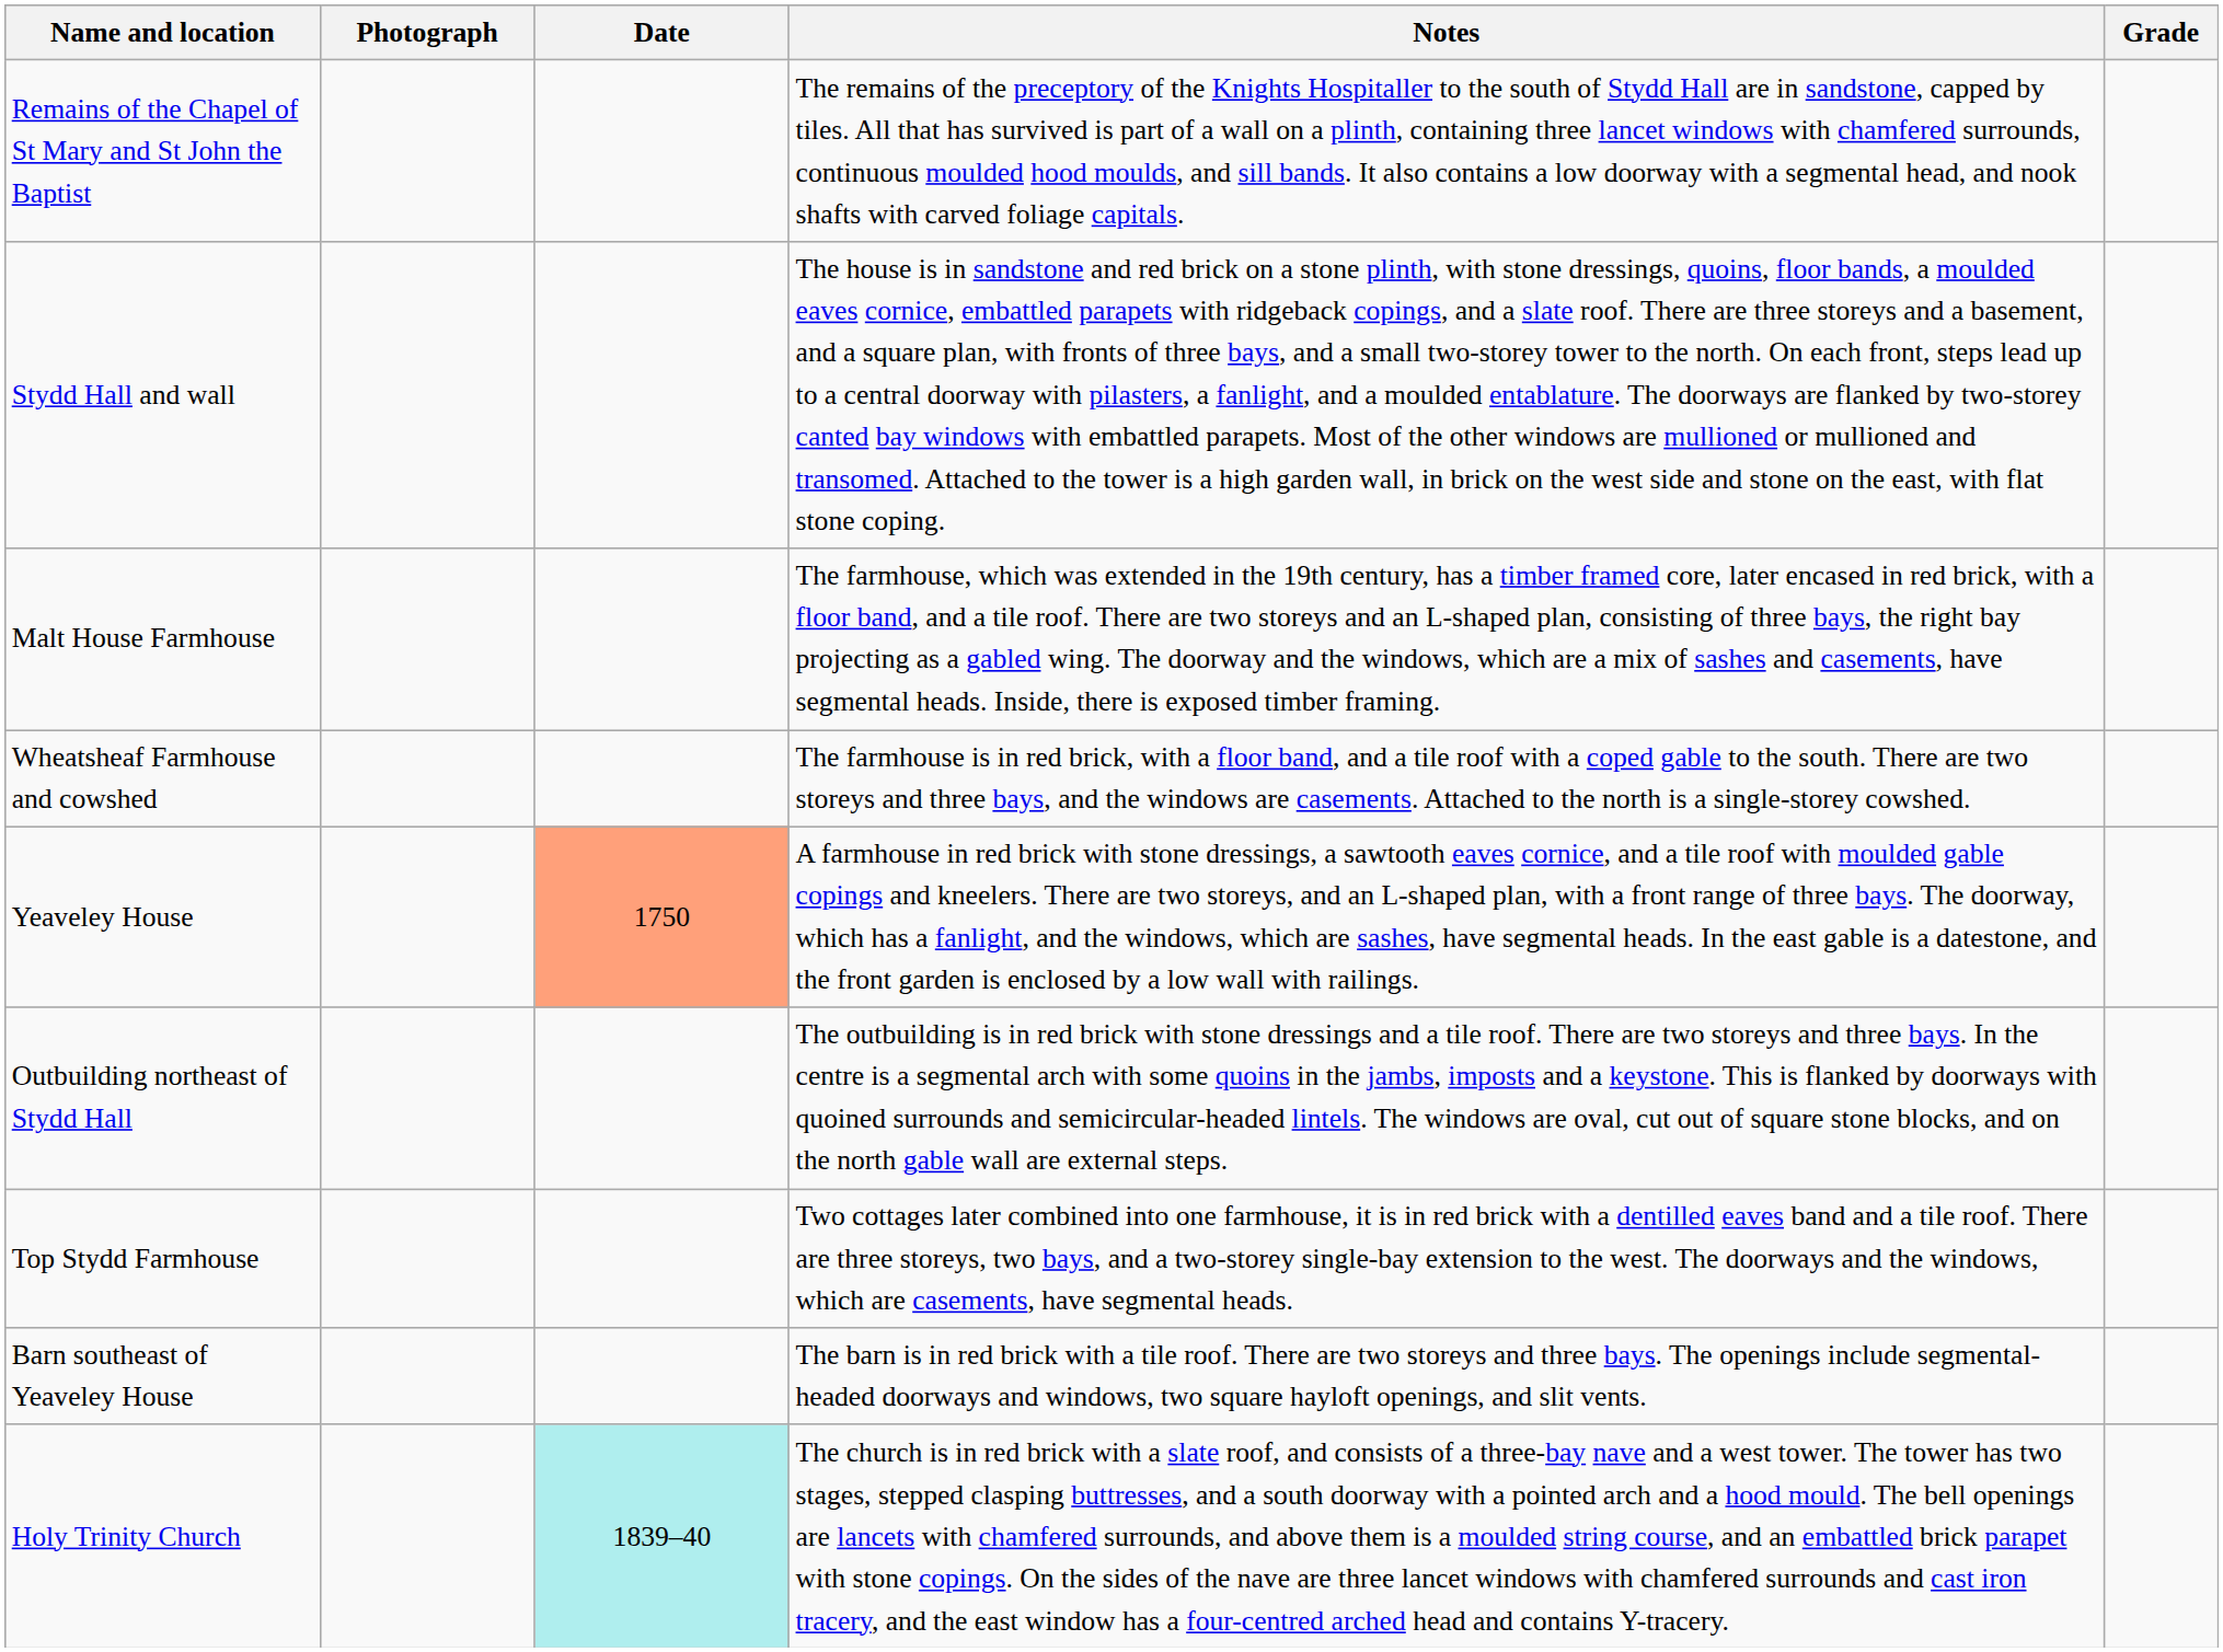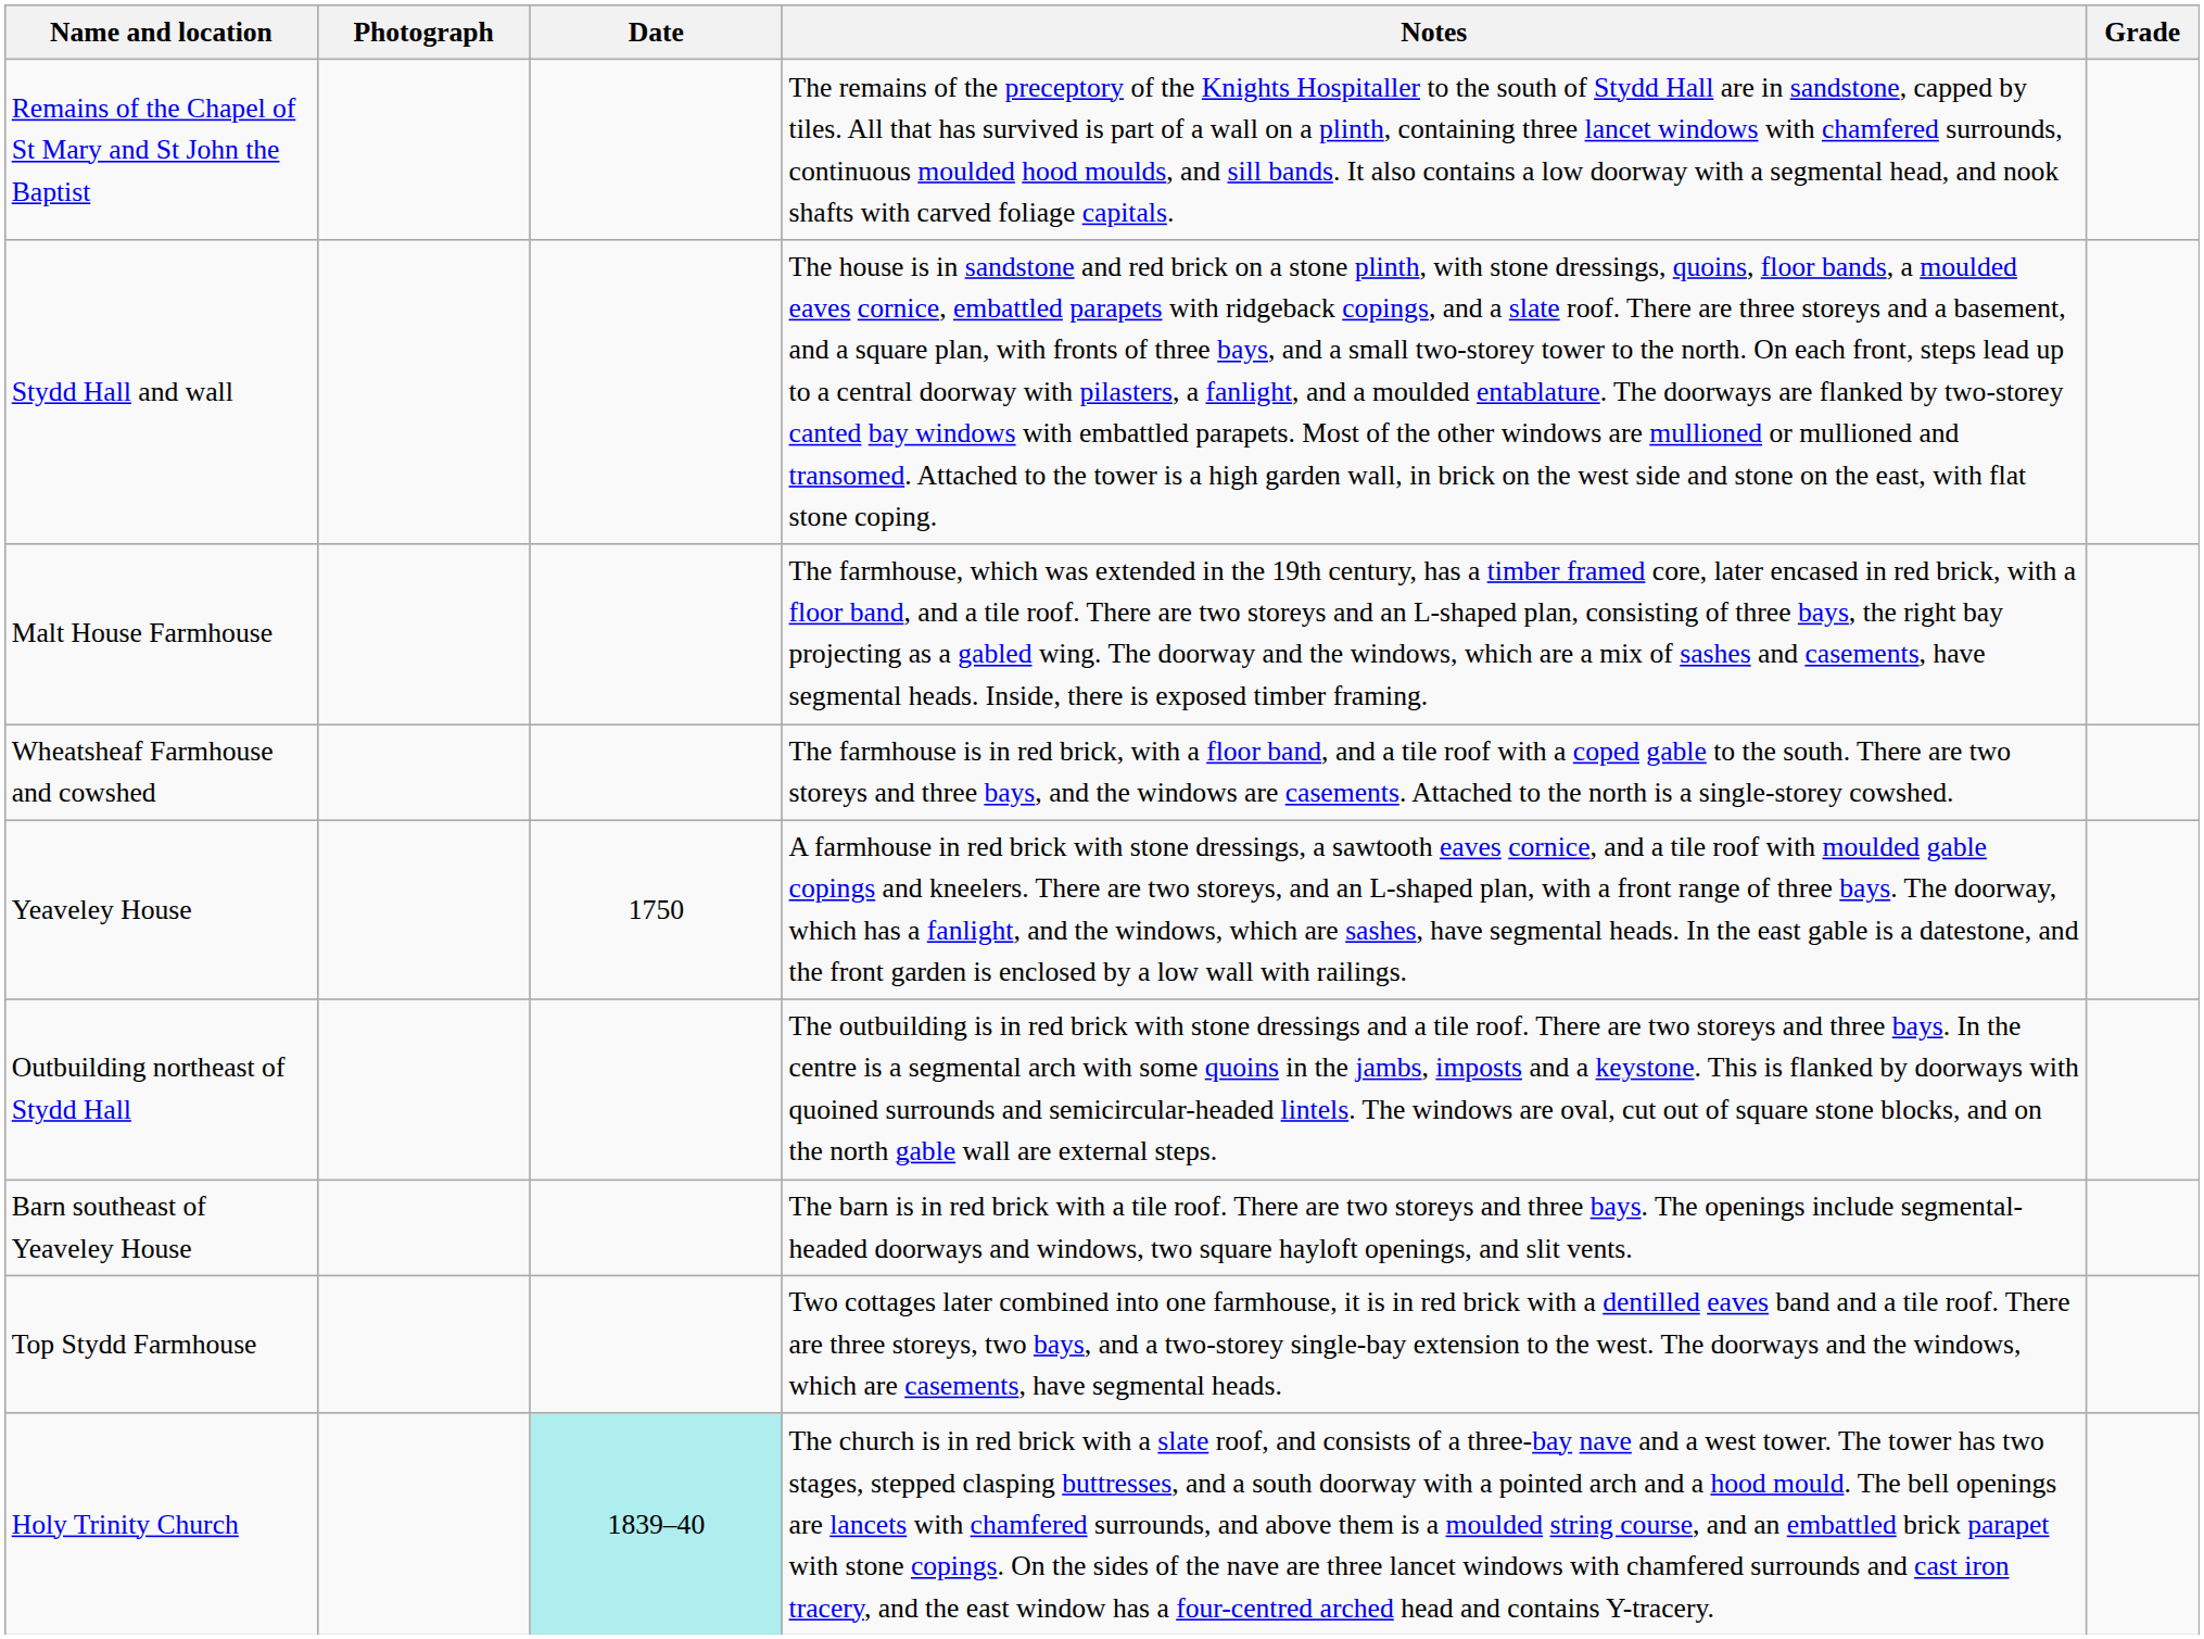 <table class="wikitable sortable plainrowheaders" style="width:100%; border:0px; text-align:left; line-height:150%">
 <tr>
 <th scope="col"  style="width:150px">Name and location</th>
 <th scope="col"  style="width:100px" class="unsortable">Photograph</th>
 <th scope="col"  style="width:120px">Date</th>
 <th scope="col"  style="width:650px" class="unsortable">Notes</th>
 <th scope="col"  style="width:50px">Grade</th>
 </tr>
 <tr>
 <td><a href='#'>Remains of the Chapel of St Mary and St John the Baptist</a><br><small></small></td>
 <td></td>
 <td align="center"></td>
 <td>The remains of the <a href='#'>preceptory</a> of the <a href='#'>Knights Hospitaller</a> to the south of <a href='#'>Stydd Hall</a> are in <a href='#'>sandstone</a>, capped by tiles.  All that has survived is part of a wall on a <a href='#'>plinth</a>, containing three <a href='#'>lancet windows</a> with <a href='#'>chamfered</a> surrounds, continuous <a href='#'>moulded</a> <a href='#'>hood moulds</a>, and <a href='#'>sill bands</a>.  It also contains a low doorway with a segmental head, and nook shafts with carved foliage <a href='#'>capitals</a>.</td>
 <td align="center" ></td>
 </tr>
 <tr>
 <td><a href='#'>Stydd Hall</a> and wall<br><small></small></td>
 <td></td>
 <td align="center"></td>
 <td>The house is in <a href='#'>sandstone</a> and red brick on a stone <a href='#'>plinth</a>, with stone dressings, <a href='#'>quoins</a>, <a href='#'>floor bands</a>, a <a href='#'>moulded</a> <a href='#'>eaves</a> <a href='#'>cornice</a>, <a href='#'>embattled</a> <a href='#'>parapets</a> with ridgeback <a href='#'>copings</a>, and a <a href='#'>slate</a> roof.  There are three storeys and a basement, and a square plan, with fronts of three <a href='#'>bays</a>, and a small two-storey tower to the north.  On each front, steps lead up to a central doorway with <a href='#'>pilasters</a>, a <a href='#'>fanlight</a>, and a moulded <a href='#'>entablature</a>.  The doorways are flanked by two-storey <a href='#'>canted</a> <a href='#'>bay windows</a> with embattled parapets.  Most of the other windows are <a href='#'>mullioned</a> or mullioned and <a href='#'>transomed</a>.  Attached to the tower is a high garden wall, in brick on the west side and stone on the east, with flat stone coping.</td>
 <td align="center" ></td>
 </tr>
 <tr>
 <td>Malt House Farmhouse<br><small></small></td>
 <td></td>
 <td align="center"></td>
 <td>The farmhouse, which was extended in the 19th century, has a <a href='#'>timber framed</a> core, later encased in red brick, with a <a href='#'>floor band</a>, and a tile roof.  There are two storeys and an L-shaped plan, consisting of three <a href='#'>bays</a>, the right bay projecting as a <a href='#'>gabled</a> wing.  The doorway and the windows, which are a mix of <a href='#'>sashes</a> and <a href='#'>casements</a>, have segmental heads.  Inside, there is exposed timber framing.</td>
 <td align="center" ></td>
 </tr>
 <tr>
 <td>Wheatsheaf Farmhouse and cowshed<br><small></small></td>
 <td></td>
 <td align="center"></td>
 <td>The farmhouse is in red brick, with a <a href='#'>floor band</a>, and a tile roof with a <a href='#'>coped</a> <a href='#'>gable</a> to the south.  There are two storeys and three <a href='#'>bays</a>, and the windows are <a href='#'>casements</a>.  Attached to the north is a single-storey cowshed.</td>
 <td align="center" ></td>
 </tr>
 <tr>
 <td>Yeaveley House<br><small></small></td>
 <td></td>
-<td align="center" style="background: lightsalmon;">1750</td>
+<td align="center">1750</td>
 <td>A farmhouse in red brick with stone dressings, a sawtooth <a href='#'>eaves</a> <a href='#'>cornice</a>, and a tile roof with <a href='#'>moulded</a> <a href='#'>gable</a> <a href='#'>copings</a> and kneelers.  There are two storeys, and an L-shaped plan, with a front range of three <a href='#'>bays</a>.  The doorway, which has a <a href='#'>fanlight</a>, and the windows, which are <a href='#'>sashes</a>, have segmental heads.  In the east gable is a datestone, and the front garden is enclosed by a low wall with railings.</td>
 <td align="center" ></td>
 </tr>
 <tr>
 <td>Outbuilding northeast of <a href='#'>Stydd Hall</a><br><small></small></td>
 <td></td>
 <td align="center"></td>
 <td>The outbuilding is in red brick with stone dressings and a tile roof.  There are two storeys and three <a href='#'>bays</a>.  In the centre is a segmental arch with some <a href='#'>quoins</a> in the <a href='#'>jambs</a>, <a href='#'>imposts</a> and a <a href='#'>keystone</a>.  This is flanked by doorways with quoined surrounds and semicircular-headed <a href='#'>lintels</a>.  The windows are oval, cut out of square stone blocks, and on the north <a href='#'>gable</a> wall are external steps.</td>
 <td align="center" ></td>
 </tr>
 <tr>
+<td>Barn southeast of Yeaveley House<br><small></small></td>
+<td></td>
+<td align="center"></td>
+<td>The barn is in red brick with a tile roof.  There are two storeys and three <a href='#'>bays</a>.  The openings include segmental-headed doorways and windows, two square hayloft openings, and slit vents.</td>
+<td align="center" ></td>
+</tr>
+<tr>
 <td>Top Stydd Farmhouse<br><small></small></td>
 <td></td>
 <td align="center"></td>
 <td>Two cottages later combined into one farmhouse, it is in red brick with a <a href='#'>dentilled</a> <a href='#'>eaves</a> band and a tile roof.  There are three storeys, two <a href='#'>bays</a>, and a two-storey single-bay extension to the west.  The doorways and the windows, which are <a href='#'>casements</a>, have segmental heads.</td>
-<td align="center" ></td>
-</tr>
-<tr>
-<td>Barn southeast of Yeaveley House<br><small></small></td>
-<td></td>
-<td align="center"></td>
-<td>The barn is in red brick with a tile roof.  There are two storeys and three <a href='#'>bays</a>.  The openings include segmental-headed doorways and windows, two square hayloft openings, and slit vents.</td>
 <td align="center" ></td>
 </tr>
 <tr>
 <td><a href='#'>Holy Trinity Church</a><br><small></small></td>
 <td></td>
 <td align="center" style="background: paleturquoise;">1839–40</td>
 <td>The church is in red brick with a <a href='#'>slate</a> roof, and consists of a three-<a href='#'>bay</a> <a href='#'>nave</a> and a west tower.  The tower has two stages, stepped clasping <a href='#'>buttresses</a>, and a south doorway with a pointed arch and a <a href='#'>hood mould</a>.  The bell openings are <a href='#'>lancets</a> with <a href='#'>chamfered</a> surrounds, and above them is a <a href='#'>moulded</a> <a href='#'>string course</a>, and an <a href='#'>embattled</a> brick <a href='#'>parapet</a> with stone <a href='#'>copings</a>.  On the sides of the nave are three lancet windows with chamfered surrounds and <a href='#'>cast iron</a> <a href='#'>tracery</a>, and the east window has a <a href='#'>four-centred arched</a> head and contains Y-tracery.</td>
 <td align="center" ></td>
 </tr>
 <tr>
 </tr>
 </table>
